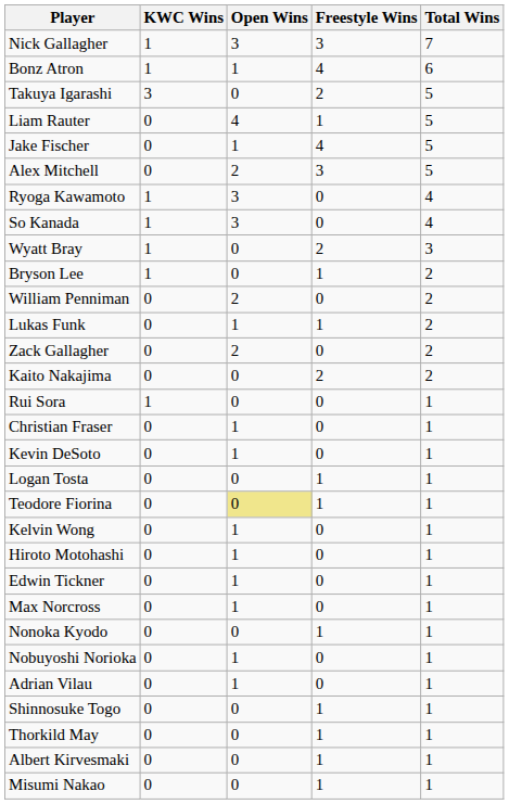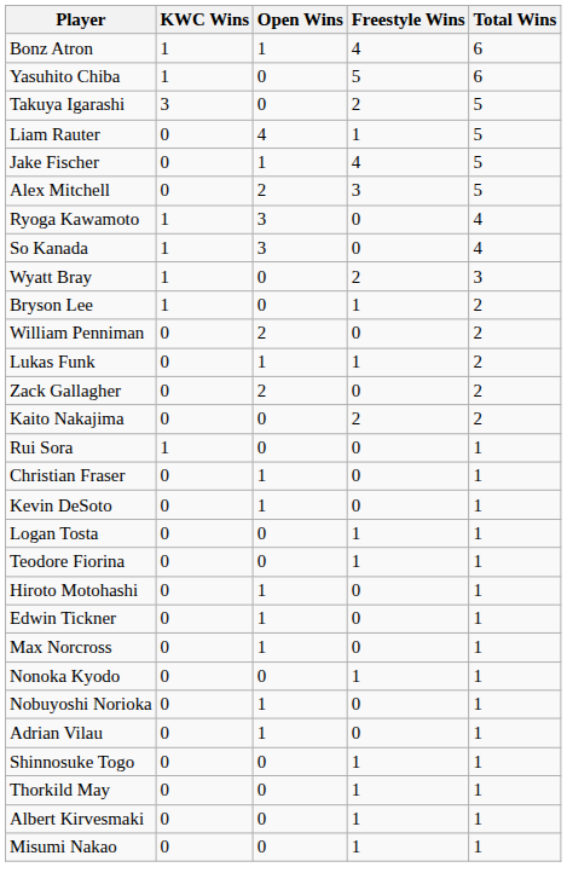 <table class="wikitable sortable">
 <tr>
 <th>Player</th>
 <th>KWC Wins</th>
 <th>Open Wins</th>
 <th>Freestyle Wins</th>
 <th>Total Wins</th>
 </tr>
 <tr>
-<td> Nick Gallagher</td>
-<td>1</td>
-<td>3</td>
-<td>3</td>
-<td>7</td>
-</tr>
-<tr>
 <td> Bonz Atron</td>
 <td>1</td>
 <td>1</td>
 <td>4</td>
+<td>6</td>
+</tr>
+<tr>
+<td> Yasuhito Chiba</td>
+<td>1</td>
+<td>0</td>
+<td>5</td>
 <td>6</td>
 </tr>
 <tr>
 <td> Takuya Igarashi</td>
 <td>3</td>
 <td>0</td>
 <td>2</td>
 <td>5</td>
 </tr>
 <tr>
 <td> Liam Rauter</td>
 <td>0</td>
 <td>4</td>
 <td>1</td>
 <td>5</td>
 </tr>
 <tr>
 <td> Jake Fischer</td>
 <td>0</td>
 <td>1</td>
 <td>4</td>
 <td>5</td>
 </tr>
 <tr>
 <td> Alex Mitchell</td>
 <td>0</td>
 <td>2</td>
 <td>3</td>
 <td>5</td>
 </tr>
 <tr>
 <td> Ryoga Kawamoto</td>
 <td>1</td>
 <td>3</td>
 <td>0</td>
 <td>4</td>
 </tr>
 <tr>
 <td> So Kanada</td>
 <td>1</td>
 <td>3</td>
 <td>0</td>
 <td>4</td>
 </tr>
 <tr>
 <td> Wyatt Bray</td>
 <td>1</td>
 <td>0</td>
 <td>2</td>
 <td>3</td>
 </tr>
 <tr>
 <td> Bryson Lee</td>
 <td>1</td>
 <td>0</td>
 <td>1</td>
 <td>2</td>
 </tr>
 <tr>
 <td> William Penniman</td>
 <td>0</td>
 <td>2</td>
 <td>0</td>
 <td>2</td>
 </tr>
 <tr>
 <td> Lukas Funk</td>
 <td>0</td>
 <td>1</td>
 <td>1</td>
 <td>2</td>
 </tr>
 <tr>
 <td> Zack Gallagher</td>
 <td>0</td>
 <td>2</td>
 <td>0</td>
 <td>2</td>
 </tr>
 <tr>
 <td> Kaito Nakajima</td>
 <td>0</td>
 <td>0</td>
 <td>2</td>
 <td>2</td>
 </tr>
 <tr>
 <td> Rui Sora</td>
 <td>1</td>
 <td>0</td>
 <td>0</td>
 <td>1</td>
 </tr>
 <tr>
 <td> Christian Fraser</td>
 <td>0</td>
 <td>1</td>
 <td>0</td>
 <td>1</td>
 </tr>
 <tr>
 <td> Kevin DeSoto</td>
 <td>0</td>
 <td>1</td>
 <td>0</td>
 <td>1</td>
 </tr>
 <tr>
 <td> Logan Tosta</td>
 <td>0</td>
 <td>0</td>
 <td>1</td>
 <td>1</td>
 </tr>
 <tr>
 <td> Teodore Fiorina</td>
 <td>0</td>
-<td style="background: khaki;">0</td>
-<td>1</td>
-<td>1</td>
-</tr>
-<tr>
-<td> Kelvin Wong</td>
 <td>0</td>
 <td>1</td>
-<td>0</td>
 <td>1</td>
 </tr>
 <tr>
 <td> Hiroto Motohashi</td>
 <td>0</td>
 <td>1</td>
 <td>0</td>
 <td>1</td>
 </tr>
 <tr>
 <td> Edwin Tickner</td>
 <td>0</td>
 <td>1</td>
 <td>0</td>
 <td>1</td>
 </tr>
 <tr>
 <td> Max Norcross</td>
 <td>0</td>
 <td>1</td>
 <td>0</td>
 <td>1</td>
 </tr>
 <tr>
 <td> Nonoka Kyodo</td>
 <td>0</td>
 <td>0</td>
 <td>1</td>
 <td>1</td>
 </tr>
 <tr>
 <td> Nobuyoshi Norioka</td>
 <td>0</td>
 <td>1</td>
 <td>0</td>
 <td>1</td>
 </tr>
 <tr>
 <td> Adrian Vilau</td>
 <td>0</td>
 <td>1</td>
 <td>0</td>
 <td>1</td>
 </tr>
 <tr>
 <td> Shinnosuke Togo</td>
 <td>0</td>
 <td>0</td>
 <td>1</td>
 <td>1</td>
 </tr>
 <tr>
 <td> Thorkild May</td>
 <td>0</td>
 <td>0</td>
 <td>1</td>
 <td>1</td>
 </tr>
 <tr>
 <td> Albert Kirvesmaki</td>
 <td>0</td>
 <td>0</td>
 <td>1</td>
 <td>1</td>
 </tr>
 <tr>
 <td> Misumi Nakao</td>
 <td>0</td>
 <td>0</td>
 <td>1</td>
 <td>1</td>
 </tr>
 </table>
